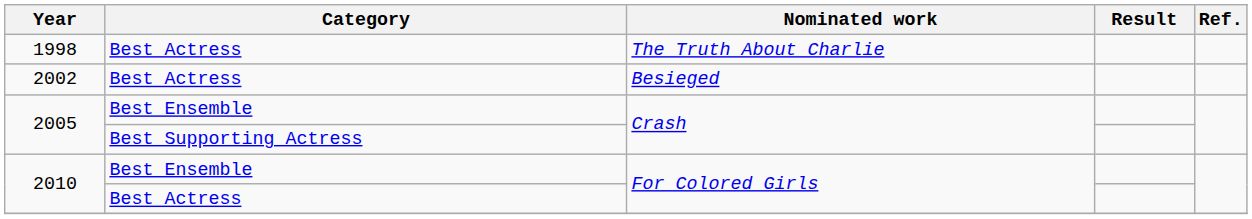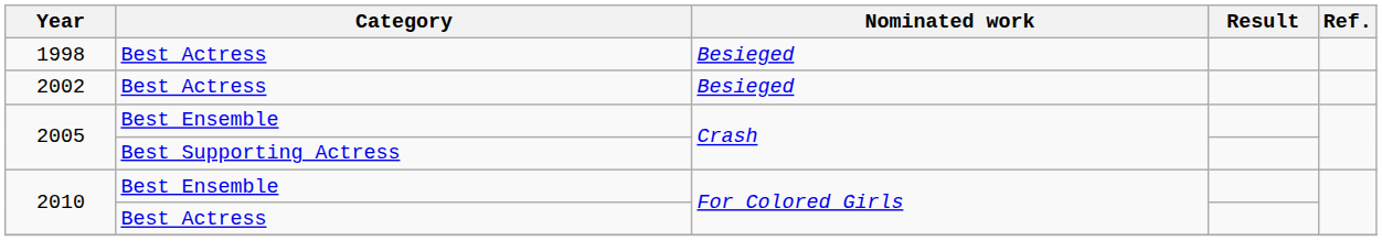 <table class=wikitable>
 <tr>
 <th scope="col" style="width:5em;">Year</th>
 <th scope="col" style="width:28em;">Category</th>
 <th scope="col" style="width:25em;">Nominated work</th>
 <th scope="col" style="width:5em;">Result</th>
 <th>Ref.</th>
 </tr>
 <tr>
 <td style="text-align:center;">1998</td>
 <td><a href='#'>Best Actress</a></td>
-<td><em><a href='#'>The Truth About Charlie</a></em></td>
+<td><em><a href='#'>Besieged</a></em></td>
 <td></td>
 <td></td>
 </tr>
 <tr>
 <td style="text-align:center;">2002</td>
 <td><a href='#'>Best Actress</a></td>
 <td><em><a href='#'>Besieged</a></em></td>
 <td></td>
 <td></td>
 </tr>
 <tr>
 <td Style="text-align:center;", rowspan=2>2005</td>
 <td><a href='#'>Best Ensemble</a></td>
 <td rowspan=2><em><a href='#'>Crash</a></em></td>
 <td></td>
 <td rowspan=2></td>
 </tr>
 <tr>
 <td><a href='#'>Best Supporting Actress</a></td>
 <td></td>
 </tr>
 <tr>
 <td Style="text-align:center;", rowspan=2>2010</td>
 <td><a href='#'>Best Ensemble</a></td>
 <td rowspan=2><em><a href='#'>For Colored Girls</a></em></td>
 <td></td>
 <td rowspan=2></td>
 </tr>
 <tr>
 <td><a href='#'>Best Actress</a></td>
 <td></td>
 </tr>
 <tr>
 </tr>
 </table>
